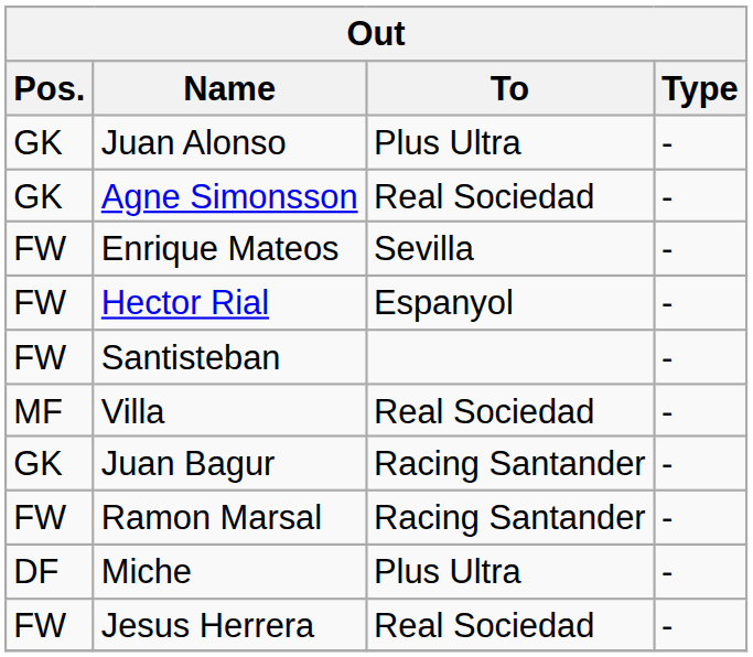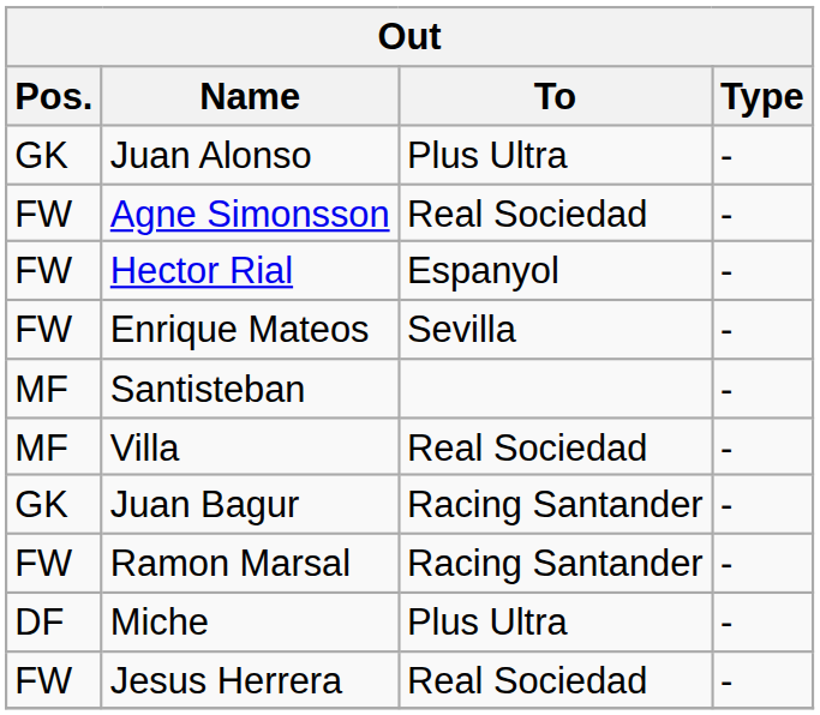 <table class="wikitable" style="font-size:90%;float:left; margin-right:1em;">
 <tr>
 <th colspan="4">Out</th>
 </tr>
 <tr>
 <th>Pos.</th>
 <th>Name</th>
 <th>To</th>
 <th>Type</th>
 </tr>
 <tr>
 <td>GK</td>
 <td>Juan Alonso</td>
 <td>Plus Ultra</td>
 <td>-</td>
 </tr>
 <tr>
-<td>GK</td>
+<td>FW</td>
 <td><a href='#'>Agne Simonsson</a></td>
 <td>Real Sociedad</td>
-<td>-</td>
-</tr>
-<tr>
-<td>FW</td>
-<td>Enrique Mateos</td>
-<td>Sevilla</td>
 <td>-</td>
 </tr>
 <tr>
 <td>FW</td>
 <td><a href='#'>Hector Rial</a></td>
 <td>Espanyol</td>
 <td>-</td>
 </tr>
 <tr>
 <td>FW</td>
+<td>Enrique Mateos</td>
+<td>Sevilla</td>
+<td>-</td>
+</tr>
+<tr>
+<td>MF</td>
 <td>Santisteban</td>
 <td></td>
 <td>-</td>
 </tr>
 <tr>
 <td>MF</td>
 <td>Villa</td>
 <td>Real Sociedad</td>
 <td>-</td>
 </tr>
 <tr>
 <td>GK</td>
 <td>Juan Bagur</td>
 <td>Racing Santander</td>
 <td>-</td>
 </tr>
 <tr>
 <td>FW</td>
 <td>Ramon Marsal</td>
 <td>Racing Santander</td>
 <td>-</td>
 </tr>
 <tr>
 <td>DF</td>
 <td>Miche</td>
 <td>Plus Ultra</td>
 <td>-</td>
 </tr>
 <tr>
 <td>FW</td>
 <td>Jesus Herrera</td>
 <td>Real Sociedad</td>
 <td>-</td>
 </tr>
 <tr>
 </tr>
 </table>
